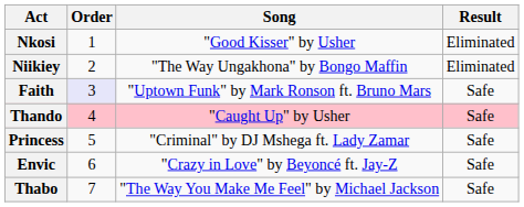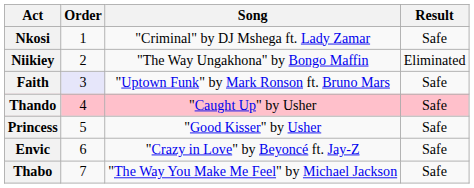 <table class="wikitable plainrowheaders" style="text-align:center;">
 <tr>
 <th scope"col">Act</th>
 <th scope"col">Order</th>
 <th scope"col">Song</th>
 <th scope"col">Result</th>
 </tr>
 <tr>
 <th scope=row>Nkosi</th>
 <td>1</td>
-<td>"<a href='#'>Good Kisser</a>" by <a href='#'>Usher</a></td>
-<td>Eliminated</td>
+<td>"Criminal" by DJ Mshega ft. <a href='#'>Lady Zamar</a></td>
+<td>Safe</td>
 </tr>
 <tr>
 <th scope=row>Niikiey</th>
 <td>2</td>
 <td>"The Way Ungakhona" by <a href='#'>Bongo Maffin</a></td>
 <td>Eliminated</td>
 </tr>
 <tr>
 <th scope=row>Faith</th>
 <td style="background: lavender;">3</td>
 <td>"<a href='#'>Uptown Funk</a>" by <a href='#'>Mark Ronson</a> ft. <a href='#'>Bruno Mars</a></td>
 <td>Safe</td>
 </tr>
 <tr bgcolor="pink">
 <th scope=row>Thando</th>
 <td>4</td>
 <td>"<a href='#'>Caught Up</a>" by Usher</td>
 <td>Safe</td>
 </tr>
 <tr>
 <th scope=row>Princess</th>
 <td>5</td>
-<td>"Criminal" by DJ Mshega ft. <a href='#'>Lady Zamar</a></td>
+<td>"<a href='#'>Good Kisser</a>" by <a href='#'>Usher</a></td>
 <td>Safe</td>
 </tr>
 <tr>
 <th scope=row>Envic</th>
 <td>6</td>
 <td>"<a href='#'>Crazy in Love</a>" by <a href='#'>Beyoncé</a> ft. <a href='#'>Jay-Z</a></td>
 <td>Safe</td>
 </tr>
 <tr>
 <th scope=row>Thabo</th>
 <td>7</td>
 <td>"<a href='#'>The Way You Make Me Feel</a>" by <a href='#'>Michael Jackson</a></td>
 <td>Safe</td>
 </tr>
 </table>
